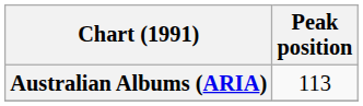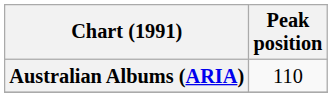 <table class="wikitable sortable plainrowheaders" style="text-align:center">
 <tr>
 <th scope="col">Chart (1991)</th>
 <th scope="col">Peak<br>position</th>
 </tr>
 <tr>
 <th scope="row">Australian Albums (<a href='#'>ARIA</a>)</th>
-<td>113</td>
+<td>110</td>
 </tr>
 <tr>
 </tr>
 <tr>
 </tr>
 <tr>
 </tr>
 <tr>
 </tr>
 </table>
